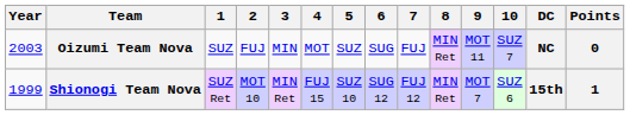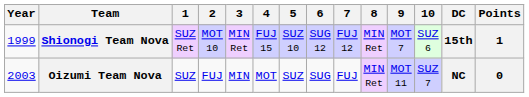 <table class="wikitable" style="text-align:center; font-size:90%">
 <tr>
 <th>Year</th>
 <th>Team</th>
 <th>1</th>
 <th>2</th>
 <th>3</th>
 <th>4</th>
 <th>5</th>
 <th>6</th>
 <th>7</th>
 <th>8</th>
 <th>9</th>
 <th>10</th>
 <th>DC</th>
 <th>Points</th>
 </tr>
 <tr>
+<td><a href='#'>1999</a></td>
+<th><a href='#'>Shionogi</a> Team Nova</th>
+<td style="background:#EFCFFF;"><a href='#'>SUZ</a><br><small>Ret</small></td>
+<td style="background:#CFCFFF;"><a href='#'>MOT</a><br><small>10</small></td>
+<td style="background:#EFCFFF;"><a href='#'>MIN</a><br><small>Ret</small></td>
+<td style="background:#CFCFFF;"><a href='#'>FUJ</a><br><small>15</small></td>
+<td style="background:#CFCFFF;"><a href='#'>SUZ</a><br><small>10</small></td>
+<td style="background:#CFCFFF;"><a href='#'>SUG</a><br><small>12</small></td>
+<td style="background:#CFCFFF;"><a href='#'>FUJ</a><br><small>12</small></td>
+<td style="background:#EFCFFF;"><a href='#'>MIN</a><br><small>Ret</small></td>
+<td style="background:#CFCFFF;"><a href='#'>MOT</a><br><small>7</small></td>
+<td style="background:#DFFFDF;"><a href='#'>SUZ</a><br><small>6</small></td>
+<th>15th</th>
+<th>1</th>
+</tr>
+<tr>
 <td><a href='#'>2003</a></td>
 <th>Oizumi Team Nova</th>
 <td><a href='#'>SUZ</a></td>
 <td><a href='#'>FUJ</a></td>
 <td><a href='#'>MIN</a></td>
 <td><a href='#'>MOT</a></td>
 <td><a href='#'>SUZ</a></td>
 <td><a href='#'>SUG</a></td>
 <td><a href='#'>FUJ</a></td>
 <td style="background:#EFCFFF;"><a href='#'>MIN</a><br><small>Ret</small></td>
 <td style="background:#CFCFFF;"><a href='#'>MOT</a><br><small>11</small></td>
 <td style="background:#CFCFFF;"><a href='#'>SUZ</a><br><small>7</small></td>
 <th>NC</th>
 <th>0</th>
 </tr>
-<tr>
-<td><a href='#'>1999</a></td>
-<th><a href='#'>Shionogi</a> Team Nova</th>
-<td style="background:#EFCFFF;"><a href='#'>SUZ</a><br><small>Ret</small></td>
-<td style="background:#CFCFFF;"><a href='#'>MOT</a><br><small>10</small></td>
-<td style="background:#EFCFFF;"><a href='#'>MIN</a><br><small>Ret</small></td>
-<td style="background:#CFCFFF;"><a href='#'>FUJ</a><br><small>15</small></td>
-<td style="background:#CFCFFF;"><a href='#'>SUZ</a><br><small>10</small></td>
-<td style="background:#CFCFFF;"><a href='#'>SUG</a><br><small>12</small></td>
-<td style="background:#CFCFFF;"><a href='#'>FUJ</a><br><small>12</small></td>
-<td style="background:#EFCFFF;"><a href='#'>MIN</a><br><small>Ret</small></td>
-<td style="background:#CFCFFF;"><a href='#'>MOT</a><br><small>7</small></td>
-<td style="background:#DFFFDF;"><a href='#'>SUZ</a><br><small>6</small></td>
-<th>15th</th>
-<th>1</th>
-</tr>
 </table>
